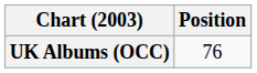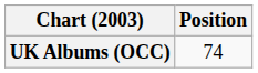 <table class="wikitable plainrowheaders" style="text-align:center">
 <tr>
 <th scope="col">Chart (2003)</th>
 <th scope="col">Position</th>
 </tr>
 <tr>
 <th scope="row">UK Albums (OCC)</th>
-<td>76</td>
+<td>74</td>
 </tr>
 </table>
